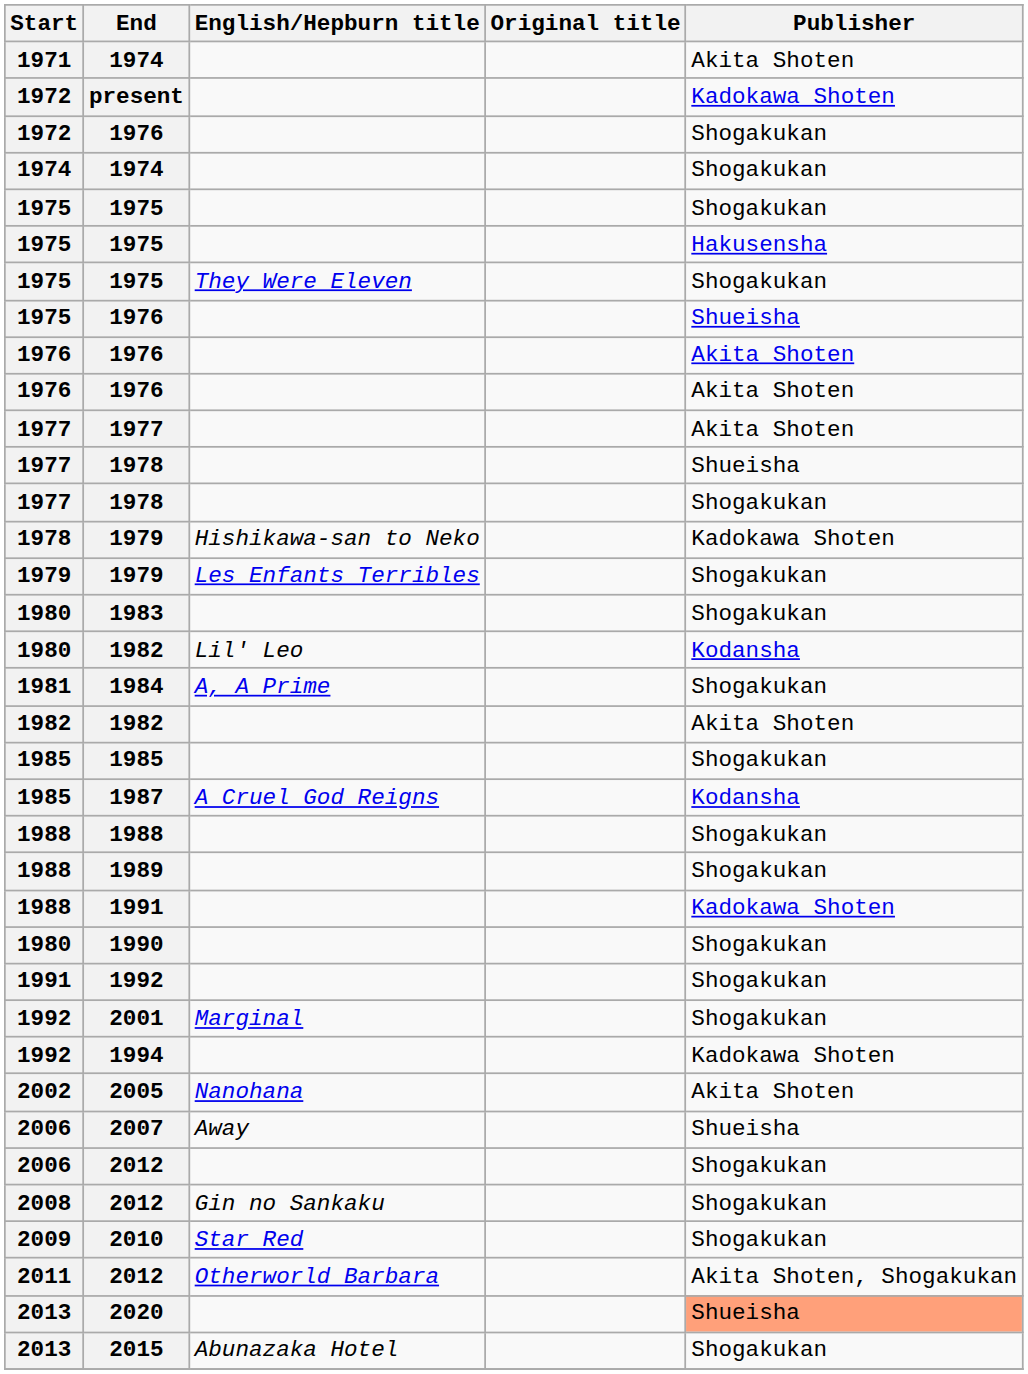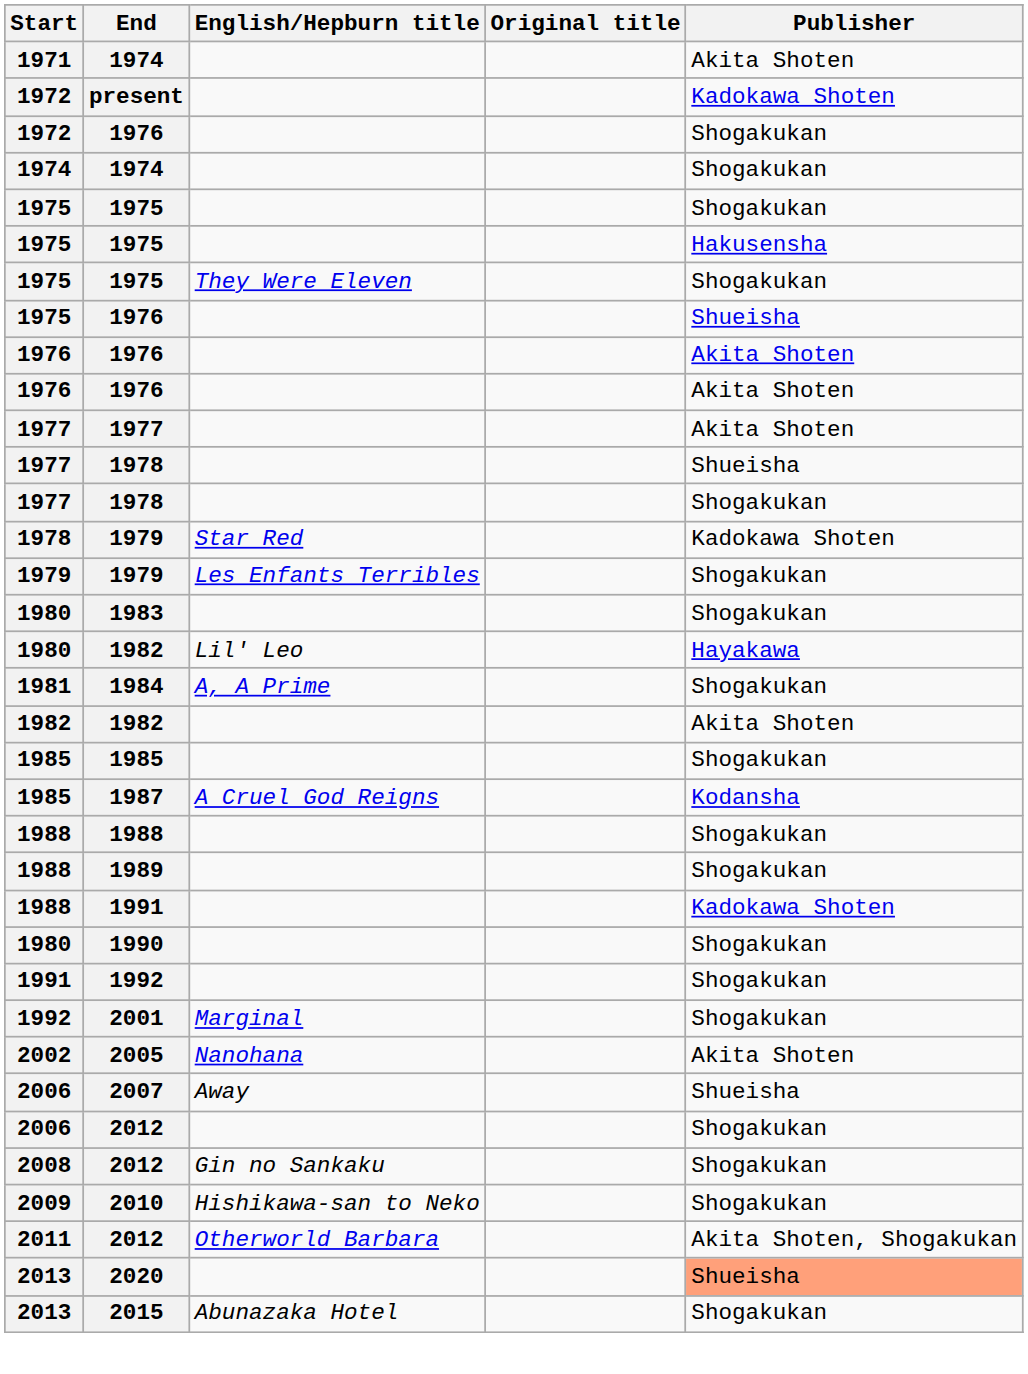 <table class="wikitable plainrowheaders sortable">
 <tr>
 <th scope="col">Start</th>
 <th scope="col">End</th>
 <th scope="col">English/Hepburn title</th>
 <th scope="col">Original title</th>
 <th scope="col">Publisher</th>
 </tr>
 <tr>
 <th scope="row">1971</th>
 <th scope="row">1974</th>
 <td><em></em></td>
 <td></td>
 <td>Akita Shoten</td>
 </tr>
 <tr>
 <th scope="row">1972</th>
 <th scope="row">present</th>
 <td></td>
 <td></td>
 <td><a href='#'>Kadokawa Shoten</a></td>
 </tr>
 <tr>
 <th scope="row">1972</th>
 <th scope="row">1976</th>
 <td></td>
 <td></td>
 <td>Shogakukan</td>
 </tr>
 <tr>
 <th scope="row">1974</th>
 <th scope="row">1974</th>
 <td></td>
 <td></td>
 <td>Shogakukan</td>
 </tr>
 <tr>
 <th scope="row">1975</th>
 <th scope="row">1975</th>
 <td><em></em></td>
 <td></td>
 <td>Shogakukan</td>
 </tr>
 <tr>
 <th scope="row">1975</th>
 <th scope="row">1975</th>
 <td></td>
 <td></td>
 <td><a href='#'>Hakusensha</a></td>
 </tr>
 <tr>
 <th scope="row">1975</th>
 <th scope="row">1975</th>
 <td><em><a href='#'>They Were Eleven</a></em></td>
 <td></td>
 <td>Shogakukan</td>
 </tr>
 <tr>
 <th scope="row">1975</th>
 <th scope="row">1976</th>
 <td></td>
 <td></td>
 <td><a href='#'>Shueisha</a></td>
 </tr>
 <tr>
 <th scope="row">1976</th>
 <th scope="row">1976</th>
 <td><em></em></td>
 <td></td>
 <td><a href='#'>Akita Shoten</a></td>
 </tr>
 <tr>
 <th scope="row">1976</th>
 <th scope="row">1976</th>
 <td></td>
 <td></td>
 <td>Akita Shoten</td>
 </tr>
 <tr>
 <th scope="row">1977</th>
 <th scope="row">1977</th>
 <td></td>
 <td></td>
 <td>Akita Shoten</td>
 </tr>
 <tr>
 <th scope="row">1977</th>
 <th scope="row">1978</th>
 <td></td>
 <td></td>
 <td>Shueisha</td>
 </tr>
 <tr>
 <th scope="row">1977</th>
 <th scope="row">1978</th>
 <td><em></em></td>
 <td></td>
 <td>Shogakukan</td>
 </tr>
 <tr>
 <th scope="row">1978</th>
 <th scope="row">1979</th>
-<td><em>Hishikawa-san to Neko</em></td>
+<td><em><a href='#'>Star Red</a></em></td>
 <td></td>
 <td>Kadokawa Shoten</td>
 </tr>
 <tr>
 <th scope="row">1979</th>
 <th scope="row">1979</th>
 <td><em><a href='#'>Les Enfants Terribles</a></em></td>
 <td></td>
 <td>Shogakukan</td>
 </tr>
 <tr>
 <th scope="row">1980</th>
 <th scope="row">1983</th>
 <td><em></em></td>
 <td></td>
 <td>Shogakukan</td>
 </tr>
 <tr>
 <th scope="row">1980</th>
 <th scope="row">1982</th>
 <td><em>Lil' Leo</em></td>
 <td></td>
-<td><a href='#'>Kodansha</a></td>
+<td><a href='#'>Hayakawa</a></td>
 </tr>
 <tr>
 <th scope="row">1981</th>
 <th scope="row">1984</th>
 <td><em><a href='#'>A, A Prime</a></em></td>
 <td></td>
 <td>Shogakukan</td>
 </tr>
 <tr>
 <th scope="row">1982</th>
 <th scope="row">1982</th>
 <td><em></em></td>
 <td></td>
 <td>Akita Shoten</td>
 </tr>
 <tr>
 <th scope="row">1985</th>
 <th scope="row">1985</th>
 <td></td>
 <td></td>
 <td>Shogakukan</td>
 </tr>
 <tr>
 <th scope="row">1985</th>
 <th scope="row">1987</th>
 <td><em><a href='#'>A Cruel God Reigns</a></em></td>
 <td></td>
 <td><a href='#'>Kodansha</a></td>
 </tr>
 <tr>
 <th scope="row">1988</th>
 <th scope="row">1988</th>
 <td></td>
 <td></td>
 <td>Shogakukan</td>
 </tr>
 <tr>
 <th scope="row">1988</th>
 <th scope="row">1989</th>
 <td></td>
 <td></td>
 <td>Shogakukan</td>
 </tr>
 <tr>
 <th scope="row">1988</th>
 <th scope="row">1991</th>
 <td></td>
 <td></td>
 <td><a href='#'>Kadokawa Shoten</a></td>
 </tr>
 <tr>
 <th scope="row">1980</th>
 <th scope="row">1990</th>
 <td></td>
 <td></td>
 <td>Shogakukan</td>
 </tr>
 <tr>
 <th scope="row">1991</th>
 <th scope="row">1992</th>
 <td></td>
 <td></td>
 <td>Shogakukan</td>
 </tr>
 <tr>
 <th scope="row">1992</th>
 <th scope="row">2001</th>
 <td><em><a href='#'>Marginal</a></em></td>
 <td></td>
 <td>Shogakukan</td>
 </tr>
 <tr>
-<th scope="row">1992</th>
-<th scope="row">1994</th>
-<td></td>
-<td></td>
-<td>Kadokawa Shoten</td>
-</tr>
-<tr>
 <th scope="row">2002</th>
 <th scope="row">2005</th>
 <td><em><a href='#'>Nanohana</a></em></td>
 <td></td>
 <td>Akita Shoten</td>
 </tr>
 <tr>
 <th scope="row">2006</th>
 <th scope="row">2007</th>
 <td><em>Away</em></td>
 <td></td>
 <td>Shueisha</td>
 </tr>
 <tr>
 <th scope="row">2006</th>
 <th scope="row">2012</th>
 <td><em></em></td>
 <td></td>
 <td>Shogakukan</td>
 </tr>
 <tr>
 <th scope="row">2008</th>
 <th scope="row">2012</th>
 <td><em>Gin no Sankaku</em></td>
 <td></td>
 <td>Shogakukan</td>
 </tr>
 <tr>
 <th scope="row">2009</th>
 <th scope="row">2010</th>
-<td><em><a href='#'>Star Red</a></em></td>
+<td><em>Hishikawa-san to Neko</em></td>
 <td></td>
 <td>Shogakukan</td>
 </tr>
 <tr>
 <th scope="row">2011</th>
 <th scope="row">2012</th>
 <td><em><a href='#'>Otherworld Barbara</a></em></td>
 <td></td>
 <td>Akita Shoten, Shogakukan</td>
 </tr>
 <tr>
 <th scope="row">2013</th>
 <th scope="row">2020</th>
 <td><em></em></td>
 <td></td>
 <td style="background: lightsalmon;">Shueisha</td>
 </tr>
 <tr>
 <th scope="row">2013</th>
 <th scope="row">2015</th>
 <td><em>Abunazaka Hotel</em></td>
 <td></td>
 <td>Shogakukan</td>
 </tr>
 <tr>
 </tr>
 </table>
